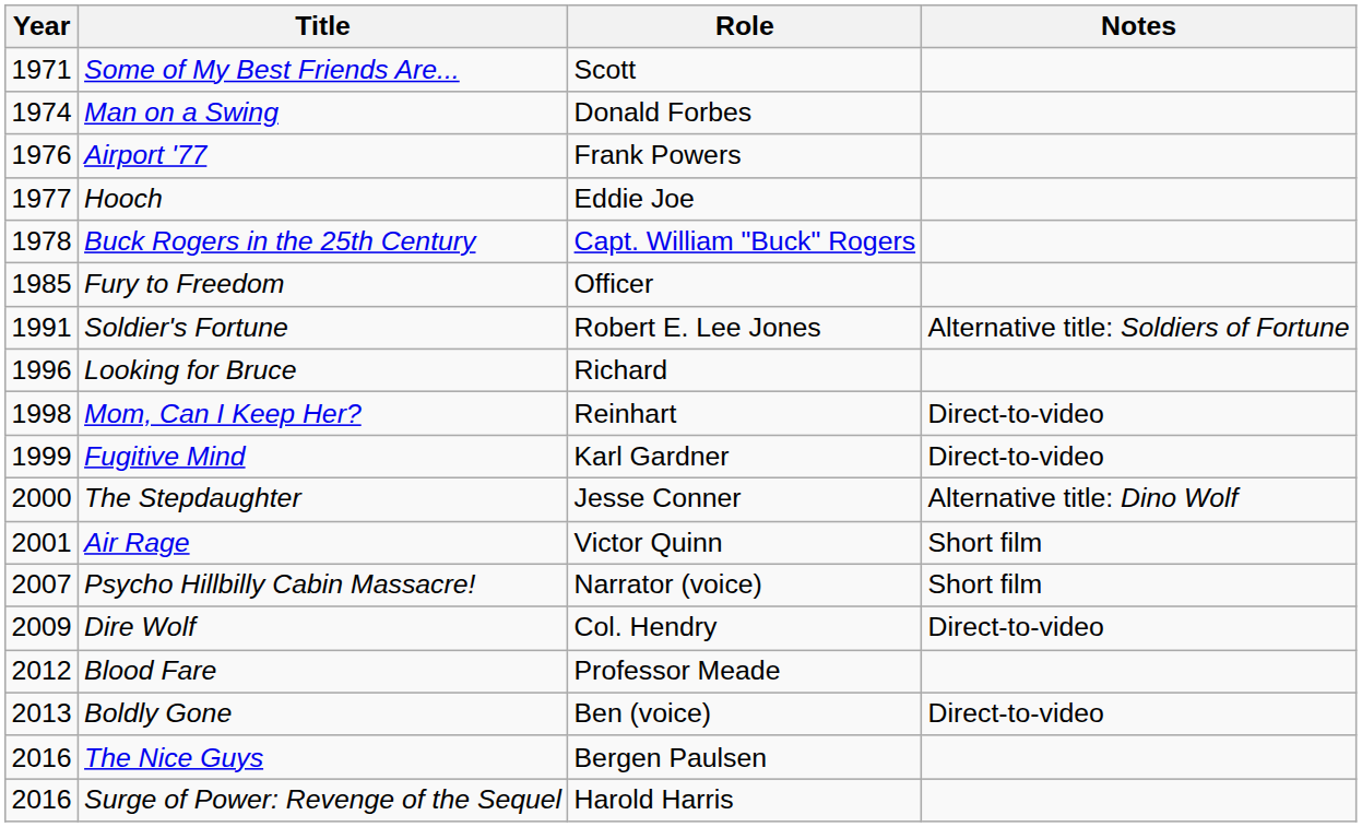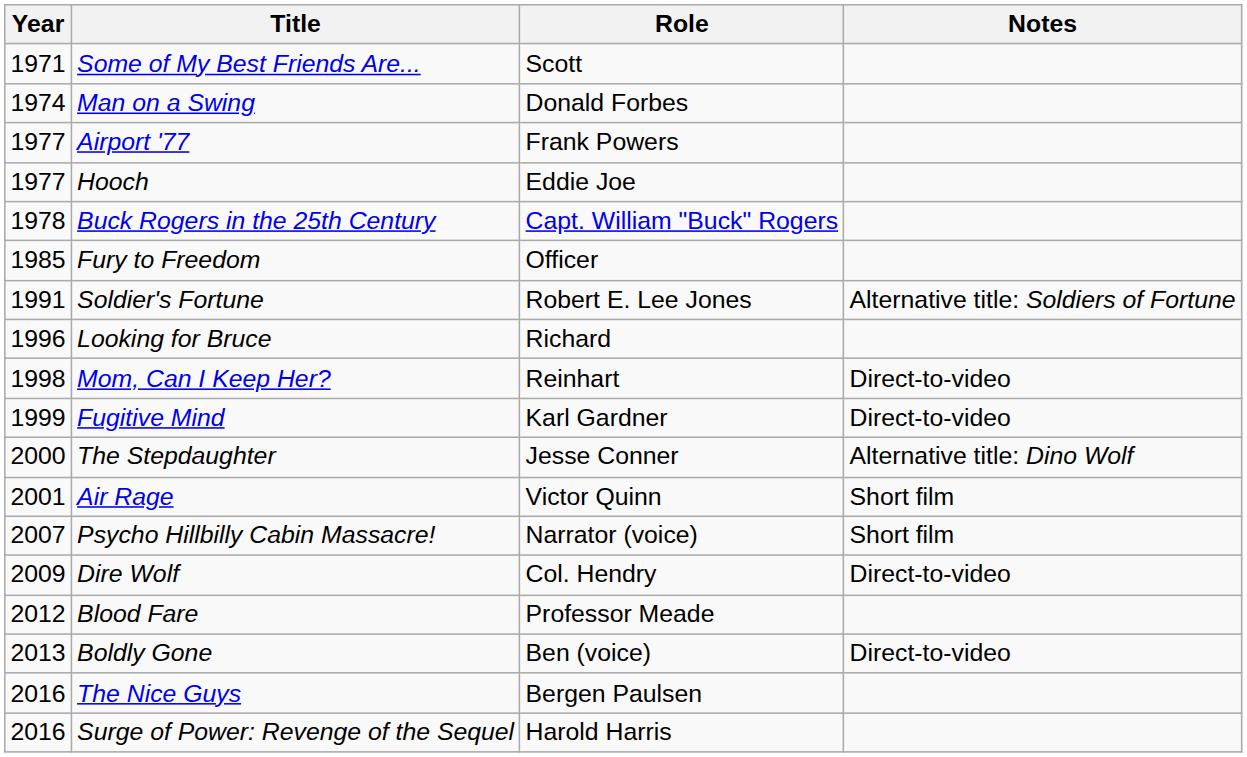 <table class="wikitable">
 <tr>
 <th>Year</th>
 <th>Title</th>
 <th>Role</th>
 <th>Notes</th>
 </tr>
 <tr>
 <td>1971</td>
 <td><em><a href='#'>Some of My Best Friends Are...</a></em></td>
 <td>Scott</td>
 <td></td>
 </tr>
 <tr>
 <td>1974</td>
 <td><em><a href='#'>Man on a Swing</a></em></td>
 <td>Donald Forbes</td>
 <td></td>
 </tr>
 <tr>
-<td>1976</td>
+<td>1977</td>
 <td><em><a href='#'>Airport '77</a></em></td>
 <td>Frank Powers</td>
 <td></td>
 </tr>
 <tr>
 <td>1977</td>
 <td><em>Hooch</em></td>
 <td>Eddie Joe</td>
 <td></td>
 </tr>
 <tr>
 <td>1978</td>
 <td><em><a href='#'>Buck Rogers in the 25th Century</a></em></td>
 <td><a href='#'>Capt. William "Buck" Rogers</a></td>
 <td></td>
 </tr>
 <tr>
 <td>1985</td>
 <td><em>Fury to Freedom</em></td>
 <td>Officer</td>
 <td></td>
 </tr>
 <tr>
 <td>1991</td>
 <td><em>Soldier's Fortune</em></td>
 <td>Robert E. Lee Jones</td>
 <td>Alternative title: <em>Soldiers of Fortune</em></td>
 </tr>
 <tr>
 <td>1996</td>
 <td><em>Looking for Bruce</em></td>
 <td>Richard</td>
 <td></td>
 </tr>
 <tr>
 <td>1998</td>
 <td><em><a href='#'>Mom, Can I Keep Her?</a></em></td>
 <td>Reinhart</td>
 <td>Direct-to-video</td>
 </tr>
 <tr>
 <td>1999</td>
 <td><em><a href='#'>Fugitive Mind</a></em></td>
 <td>Karl Gardner</td>
 <td>Direct-to-video</td>
 </tr>
 <tr>
 <td>2000</td>
 <td><em>The Stepdaughter</em></td>
 <td>Jesse Conner</td>
 <td>Alternative title: <em>Dino Wolf</em></td>
 </tr>
 <tr>
 <td>2001</td>
 <td><em><a href='#'>Air Rage</a></em></td>
 <td>Victor Quinn</td>
 <td>Short film</td>
 </tr>
 <tr>
 <td>2007</td>
 <td><em>Psycho Hillbilly Cabin Massacre!</em></td>
 <td>Narrator (voice)</td>
 <td>Short film</td>
 </tr>
 <tr>
 <td>2009</td>
 <td><em>Dire Wolf</em></td>
 <td>Col. Hendry</td>
 <td>Direct-to-video</td>
 </tr>
 <tr>
 <td>2012</td>
 <td><em>Blood Fare</em></td>
 <td>Professor Meade</td>
 <td></td>
 </tr>
 <tr>
 <td>2013</td>
 <td><em>Boldly Gone</em></td>
 <td>Ben (voice)</td>
 <td>Direct-to-video</td>
 </tr>
 <tr>
 <td>2016</td>
 <td><em><a href='#'>The Nice Guys</a></em></td>
 <td>Bergen Paulsen</td>
 <td></td>
 </tr>
 <tr>
 <td>2016</td>
 <td><em>Surge of Power: Revenge of the Sequel</em></td>
 <td>Harold Harris</td>
 <td></td>
 </tr>
 </table>
